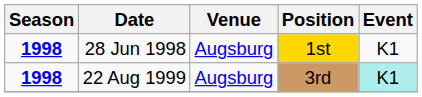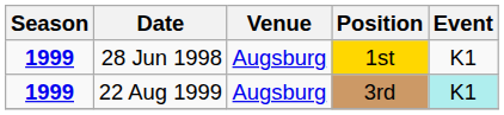 <table class="wikitable" style="text-align:center; font-size:95%;">
 <tr>
 <th>Season</th>
 <th>Date</th>
 <th>Venue</th>
 <th>Position</th>
 <th>Event</th>
 </tr>
 <tr>
-<td><strong><a href='#'>1998</a></strong></td>
+<td><strong><a href='#'>1999</a></strong></td>
 <td align=right>28 Jun 1998</td>
 <td align=left><a href='#'>Augsburg</a></td>
 <td bgcolor=gold>1st</td>
 <td>K1</td>
 </tr>
 <tr>
-<td><strong><a href='#'>1998</a></strong></td>
+<td><strong><a href='#'>1999</a></strong></td>
 <td align=right>22 Aug 1999</td>
 <td align=left><a href='#'>Augsburg</a></td>
 <td bgcolor=cc9966>3rd</td>
 <td style="background: paleturquoise;">K1</td>
 </tr>
 <tr>
 </tr>
 </table>
